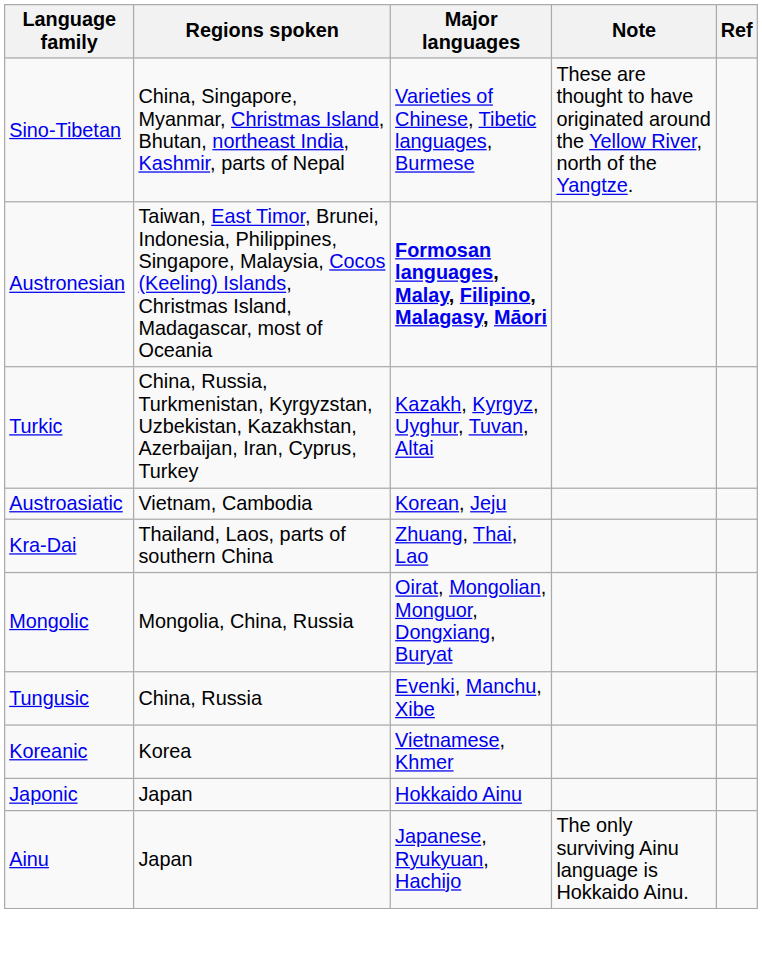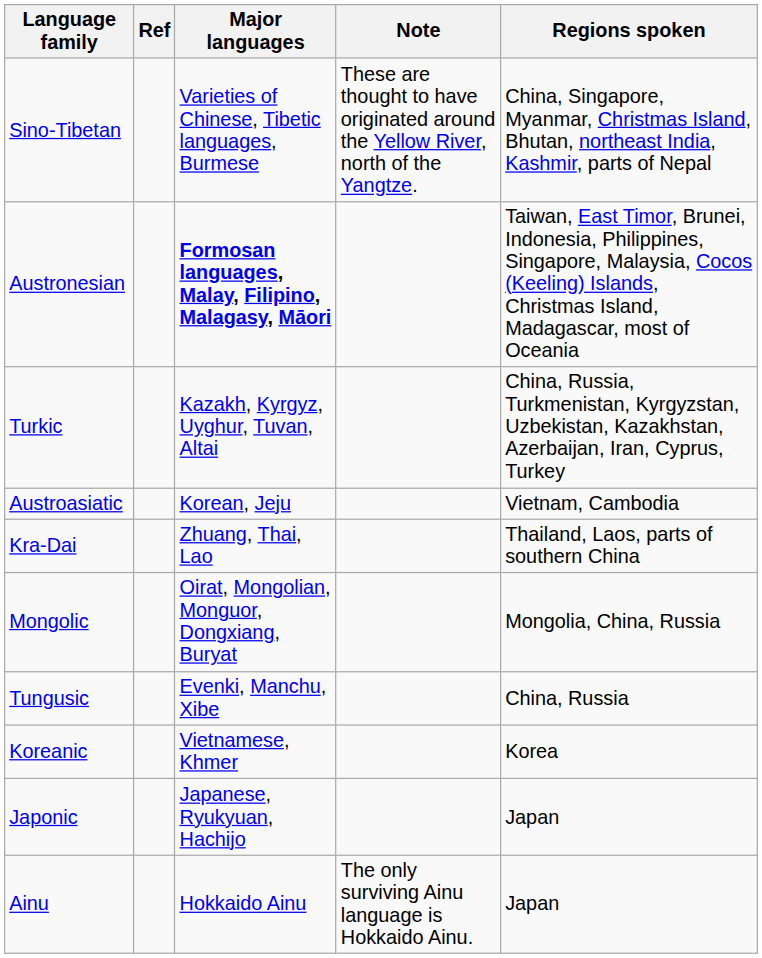 <table class="wikitable">
 <tr>
 <th>Language family</th>
-<th>Regions spoken</th>
+<th>Ref</th>
 <th>Major languages</th>
 <th>Note</th>
-<th>Ref</th>
+<th>Regions spoken</th>
 </tr>
 <tr>
 <td><a href='#'>Sino-Tibetan</a></td>
-<td>China, Singapore, Myanmar, <a href='#'>Christmas Island</a>, Bhutan, <a href='#'>northeast India</a>, <a href='#'>Kashmir</a>, parts of Nepal</td>
+<td></td>
 <td><a href='#'>Varieties of Chinese</a>, <a href='#'>Tibetic languages</a>, <a href='#'>Burmese</a></td>
 <td>These are thought to have originated around the <a href='#'>Yellow River</a>, north of the <a href='#'>Yangtze</a>.</td>
-<td></td>
+<td>China, Singapore, Myanmar, <a href='#'>Christmas Island</a>, Bhutan, <a href='#'>northeast India</a>, <a href='#'>Kashmir</a>, parts of Nepal</td>
 </tr>
 <tr>
 <td><a href='#'>Austronesian</a></td>
-<td>Taiwan, <a href='#'>East Timor</a>, Brunei, Indonesia, Philippines, Singapore, Malaysia, <a href='#'>Cocos (Keeling) Islands</a>, Christmas Island, Madagascar, most of Oceania</td>
+<td></td>
 <td><strong><a href='#'>Formosan languages</a>, <a href='#'>Malay</a>, <a href='#'>Filipino</a>, <a href='#'>Malagasy</a>, <a href='#'>Māori</a></strong></td>
 <td></td>
-<td></td>
+<td>Taiwan, <a href='#'>East Timor</a>, Brunei, Indonesia, Philippines, Singapore, Malaysia, <a href='#'>Cocos (Keeling) Islands</a>, Christmas Island, Madagascar, most of Oceania</td>
 </tr>
 <tr>
 <td><a href='#'>Turkic</a></td>
-<td>China, Russia, Turkmenistan, Kyrgyzstan, Uzbekistan, Kazakhstan, Azerbaijan, Iran, Cyprus, Turkey</td>
+<td></td>
 <td><a href='#'>Kazakh</a>, <a href='#'>Kyrgyz</a>, <a href='#'>Uyghur</a>, <a href='#'>Tuvan</a>, <a href='#'>Altai</a></td>
 <td></td>
-<td></td>
+<td>China, Russia, Turkmenistan, Kyrgyzstan, Uzbekistan, Kazakhstan, Azerbaijan, Iran, Cyprus, Turkey</td>
 </tr>
 <tr>
 <td><a href='#'>Austroasiatic</a></td>
-<td>Vietnam, Cambodia</td>
+<td></td>
 <td><a href='#'>Korean</a>, <a href='#'>Jeju</a></td>
 <td></td>
-<td></td>
+<td>Vietnam, Cambodia</td>
 </tr>
 <tr>
 <td><a href='#'>Kra-Dai</a></td>
-<td>Thailand, Laos, parts of southern China</td>
+<td></td>
 <td><a href='#'>Zhuang</a>, <a href='#'>Thai</a>, <a href='#'>Lao</a></td>
 <td></td>
-<td></td>
+<td>Thailand, Laos, parts of southern China</td>
 </tr>
 <tr>
 <td><a href='#'>Mongolic</a></td>
-<td>Mongolia, China, Russia</td>
+<td></td>
 <td><a href='#'>Oirat</a>, <a href='#'>Mongolian</a>, <a href='#'>Monguor</a>, <a href='#'>Dongxiang</a>, <a href='#'>Buryat</a></td>
 <td></td>
-<td></td>
+<td>Mongolia, China, Russia</td>
 </tr>
 <tr>
 <td><a href='#'>Tungusic</a></td>
-<td>China, Russia</td>
+<td></td>
 <td><a href='#'>Evenki</a>, <a href='#'>Manchu</a>, <a href='#'>Xibe</a></td>
 <td></td>
-<td></td>
+<td>China, Russia</td>
 </tr>
 <tr>
 <td><a href='#'>Koreanic</a></td>
-<td>Korea</td>
+<td></td>
 <td><a href='#'>Vietnamese</a>, <a href='#'>Khmer</a></td>
 <td></td>
-<td></td>
+<td>Korea</td>
 </tr>
 <tr>
 <td><a href='#'>Japonic</a></td>
+<td></td>
+<td><a href='#'>Japanese</a>, <a href='#'>Ryukyuan</a>, <a href='#'>Hachijo</a></td>
+<td></td>
 <td>Japan</td>
-<td><a href='#'>Hokkaido Ainu</a></td>
-<td></td>
-<td></td>
 </tr>
 <tr>
 <td><a href='#'>Ainu</a></td>
+<td></td>
+<td><a href='#'>Hokkaido Ainu</a></td>
+<td>The only surviving Ainu language is Hokkaido Ainu.</td>
 <td>Japan</td>
-<td><a href='#'>Japanese</a>, <a href='#'>Ryukyuan</a>, <a href='#'>Hachijo</a></td>
-<td>The only surviving Ainu language is Hokkaido Ainu.</td>
-<td></td>
 </tr>
 </table>
